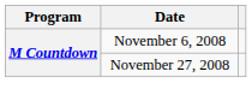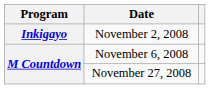 <table class="wikitable plainrowheaders" style="text-align:center">
 <tr>
 <th>Program</th>
 <th width="140">Date</th>
 <th></th>
+</tr>
+<tr>
+<th scope="row"><em><a href='#'>Inkigayo</a></em></th>
+<td>November 2, 2008</td>
+<td></td>
 </tr>
 <tr>
 <th scope="row" rowspan="2"><em><a href='#'>M Countdown</a></em></th>
 <td>November 6, 2008</td>
 <td></td>
 </tr>
 <tr>
 <td>November 27, 2008</td>
 <td></td>
 </tr>
 </table>
